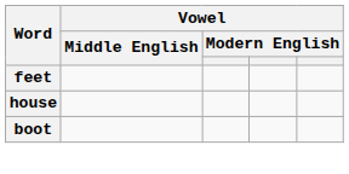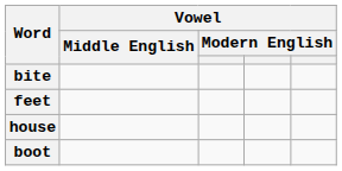 <table class="wikitable">
 <tr>
 <th rowspan="3">Word</th>
 <th colspan="4">Vowel</th>
 </tr>
 <tr>
 <th rowspan="2">Middle English</th>
 <th colspan="3">Modern English</th>
 </tr>
 <tr>
 <th></th>
 <th></th>
 <th></th>
+</tr>
+<tr>
+<th>bite</th>
+<td></td>
+<td></td>
+<td></td>
+<td></td>
 </tr>
 <tr>
 <th>feet</th>
 <td></td>
 <td></td>
 <td></td>
 <td></td>
 </tr>
 <tr>
 <th>house</th>
 <td></td>
 <td></td>
 <td></td>
 <td></td>
 </tr>
 <tr>
 <th>boot</th>
 <td></td>
 <td></td>
 <td></td>
 <td></td>
 </tr>
 </table>
